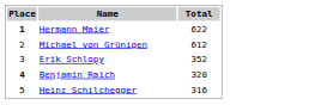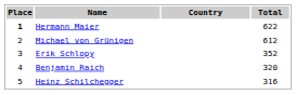 <table border="0" style="border: 1px solid #999; background-color:#FFFFFF; text-align:left; font-size:86%; line-height:15px;">
 <tr align="center" bgcolor="#CCCCCC">
 <th width=35>Place</th>
 <th width=170>Name</th>
+<th width=120>Country</th>
 <th width=50>Total</th>
 </tr>
 <tr>
 <td align=center><strong>1</strong></td>
 <td><a href='#'>Hermann Maier</a></td>
+<td></td>
 <td align=center>622</td>
 </tr>
 <tr>
 <td align=center>2</td>
 <td><a href='#'>Michael von Grünigen</a></td>
+<td></td>
 <td align=center>612</td>
 </tr>
 <tr>
 <td align=center>3</td>
 <td><a href='#'>Erik Schlopy</a></td>
+<td></td>
 <td align=center>352</td>
 </tr>
 <tr>
-<td align=center><strong>4</strong></td>
+<td align=center>4</td>
 <td><a href='#'>Benjamin Raich</a></td>
+<td></td>
 <td align=center>320</td>
 </tr>
 <tr>
 <td align=center>5</td>
 <td><a href='#'>Heinz Schilchegger</a></td>
+<td></td>
 <td align=center>316</td>
 </tr>
 </table>
